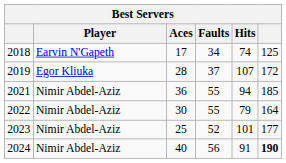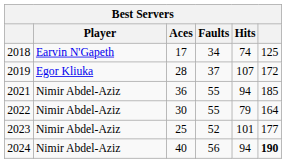 <table class="wikitable sortable" style=font-size:90%>
 <tr>
 <th colspan=7>Best Servers</th>
 </tr>
 <tr>
 <th></th>
 <th width=158>Player</th>
 <th width=20>Aces</th>
 <th width=20>Faults</th>
 <th width=20>Hits</th>
 <th width=20></th>
 </tr>
 <tr>
 <td>2018</td>
 <td> <a href='#'>Earvin N'Gapeth</a></td>
 <td align=center>17</td>
 <td align=center>34</td>
 <td align=center>74</td>
 <td align=center>125</td>
 </tr>
 <tr>
 <td>2019</td>
 <td> <a href='#'>Egor Kliuka</a></td>
 <td align=center>28</td>
 <td align=center>37</td>
 <td align=center>107</td>
 <td align=center>172</td>
 </tr>
 <tr>
 <td>2021</td>
 <td> Nimir Abdel-Aziz</td>
 <td align=center>36</td>
 <td align=center>55</td>
 <td align=center>94</td>
 <td align=center>185</td>
 </tr>
 <tr>
 <td>2022</td>
 <td> Nimir Abdel-Aziz</td>
 <td align=center>30</td>
 <td align=center>55</td>
 <td align=center>79</td>
 <td align=center>164</td>
 </tr>
 <tr>
 <td>2023</td>
 <td> Nimir Abdel-Aziz</td>
 <td align=center>25</td>
 <td align=center>52</td>
 <td align=center>101</td>
 <td align=center>177</td>
 </tr>
 <tr>
 <td>2024</td>
 <td> Nimir Abdel-Aziz</td>
 <td align=center>40</td>
 <td align=center>56</td>
-<td align=center>91</td>
+<td align=center>94</td>
 <td align=center><strong>190</strong></td>
 </tr>
 </table>
